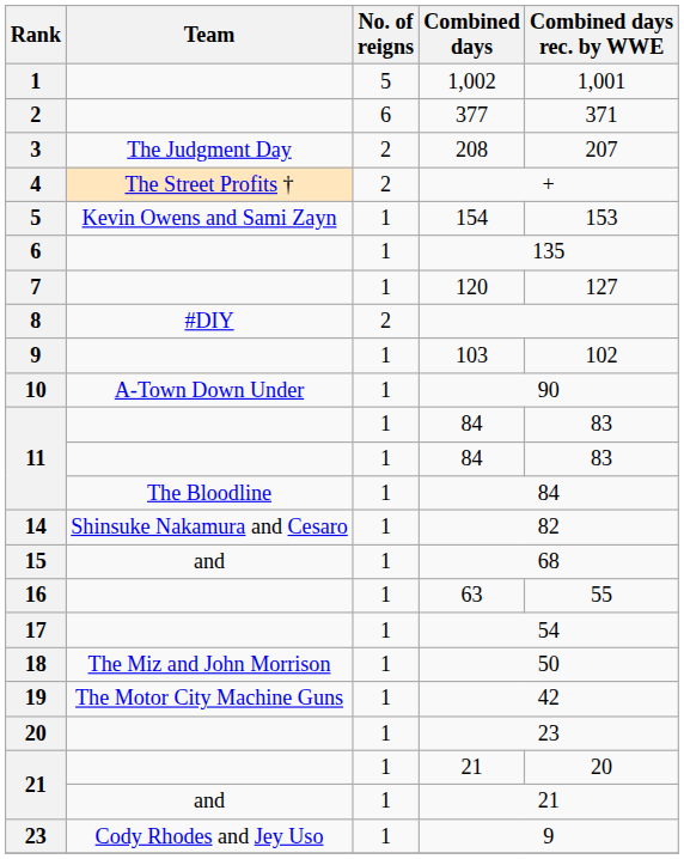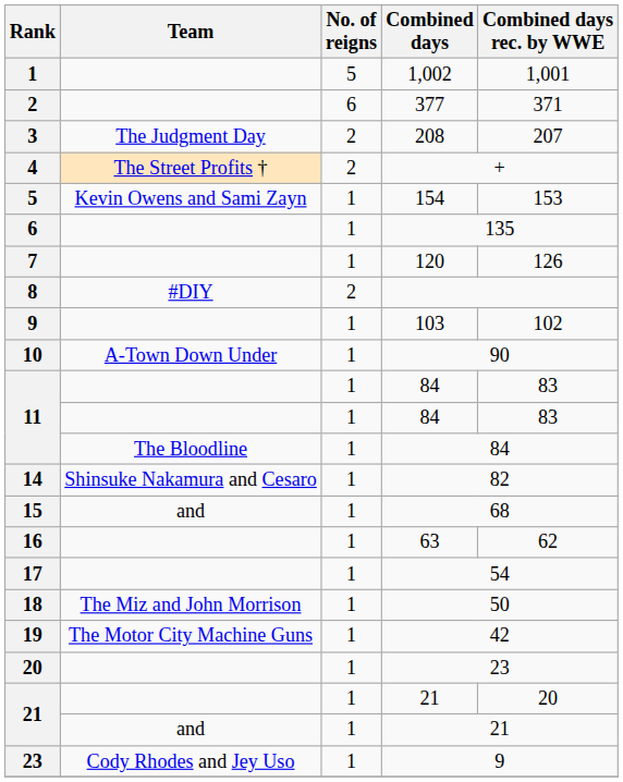 <table class="wikitable sortable" style="text-align: center">
 <tr>
 <th>Rank</th>
 <th>Team</th>
 <th data-sort-type="number">No. of<br>reigns</th>
 <th data-sort-type="number">Combined<br>days</th>
 <th data-sort-type="number">Combined days<br>rec. by WWE</th>
 </tr>
 <tr>
 <th>1</th>
 <td><br></td>
 <td>5</td>
 <td>1,002</td>
 <td>1,001</td>
 </tr>
 <tr>
 <th>2</th>
 <td> <br></td>
 <td>6</td>
 <td>377</td>
 <td>371</td>
 </tr>
 <tr>
 <th>3</th>
 <td><a href='#'>The Judgment Day</a><br></td>
 <td>2</td>
 <td>208</td>
 <td>207</td>
 </tr>
 <tr>
 <th>4</th>
 <td style="background-color: #ffe6bd"><a href='#'>The Street Profits</a> † <br></td>
 <td>2</td>
 <td colspan=2>+</td>
 </tr>
 <tr>
 <th>5</th>
 <td><a href='#'>Kevin Owens and Sami Zayn</a></td>
 <td>1</td>
 <td>154</td>
 <td>153</td>
 </tr>
 <tr>
 <th>6</th>
 <td><br></td>
 <td>1</td>
 <td colspan=2>135</td>
 </tr>
 <tr>
 <th>7</th>
 <td></td>
 <td>1</td>
 <td>120</td>
-<td>127</td>
+<td>126</td>
 </tr>
 <tr>
 <th>8</th>
 <td><a href='#'>#DIY</a> <br></td>
 <td>2</td>
 <td colspan="2"></td>
 </tr>
 <tr>
 <th>9</th>
 <td><br></td>
 <td>1</td>
 <td>103</td>
 <td>102</td>
 </tr>
 <tr>
 <th>10</th>
 <td><a href='#'>A-Town Down Under</a> <br></td>
 <td>1</td>
 <td colspan="2">90</td>
 </tr>
 <tr>
 <th rowspan=3>11</th>
 <td><br></td>
 <td>1</td>
 <td>84</td>
 <td>83</td>
 </tr>
 <tr>
 <td></td>
 <td>1</td>
 <td>84</td>
 <td>83</td>
 </tr>
 <tr>
 <td><a href='#'>The Bloodline</a><br></td>
 <td>1</td>
 <td colspan=2>84</td>
 </tr>
 <tr>
 <th>14</th>
 <td><a href='#'>Shinsuke Nakamura</a> and <a href='#'>Cesaro</a></td>
 <td>1</td>
 <td colspan=2>82</td>
 </tr>
 <tr>
 <th>15</th>
 <td> and </td>
 <td>1</td>
 <td colspan=2>68</td>
 </tr>
 <tr>
 <th>16</th>
 <td></td>
 <td>1</td>
 <td>63</td>
-<td>55</td>
+<td>62</td>
 </tr>
 <tr>
 <th>17</th>
 <td><br></td>
 <td>1</td>
 <td colspan=2>54</td>
 </tr>
 <tr>
 <th>18</th>
 <td><a href='#'>The Miz and John Morrison</a></td>
 <td>1</td>
 <td colspan=2>50</td>
 </tr>
 <tr>
 <th>19</th>
 <td><a href='#'>The Motor City Machine Guns</a> <br></td>
 <td>1</td>
 <td colspan=2>42</td>
 </tr>
 <tr>
 <th>20</th>
 <td><br></td>
 <td>1</td>
 <td colspan=2>23</td>
 </tr>
 <tr>
 <th rowspan=2>21</th>
 <td><br></td>
 <td>1</td>
 <td>21</td>
 <td>20</td>
 </tr>
 <tr>
 <td> and </td>
 <td>1</td>
 <td colspan=2>21</td>
 </tr>
 <tr>
 <th>23</th>
 <td><a href='#'>Cody Rhodes</a> and <a href='#'>Jey Uso</a></td>
 <td>1</td>
 <td colspan=2>9</td>
 </tr>
 <tr>
 </tr>
 </table>
